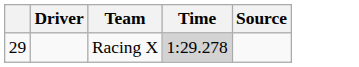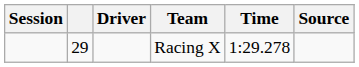 <table class="wikitable" style="font-size: 85%">
 <tr>
+<th>Session</th>
 <th></th>
 <th>Driver</th>
 <th>Team</th>
 <th>Time</th>
 <th>Source</th>
 </tr>
 <tr>
+<td></td>
 <td align=center>29</td>
 <td></td>
 <td>Racing X</td>
-<td style="background: lightgrey;">1:29.278</td>
+<td>1:29.278</td>
 <td align=center></td>
 </tr>
 </table>
